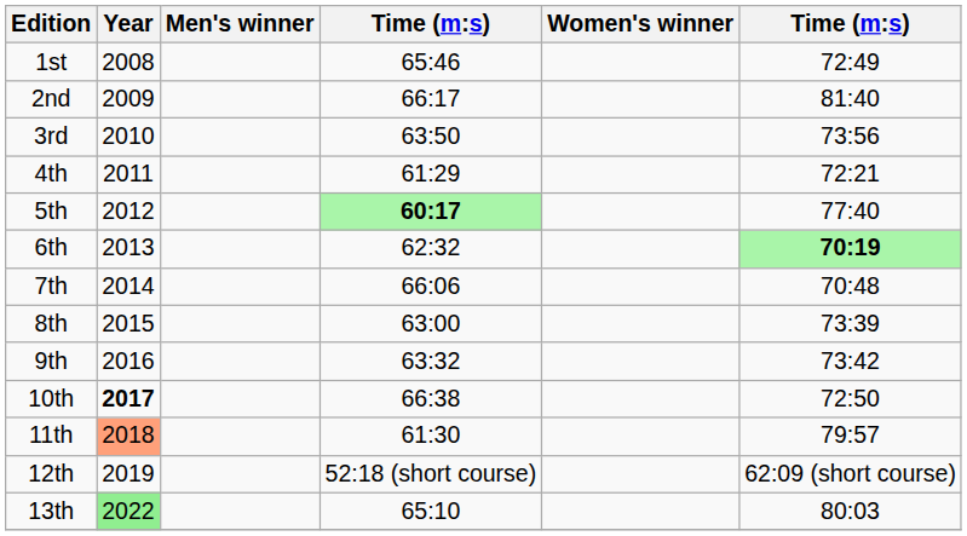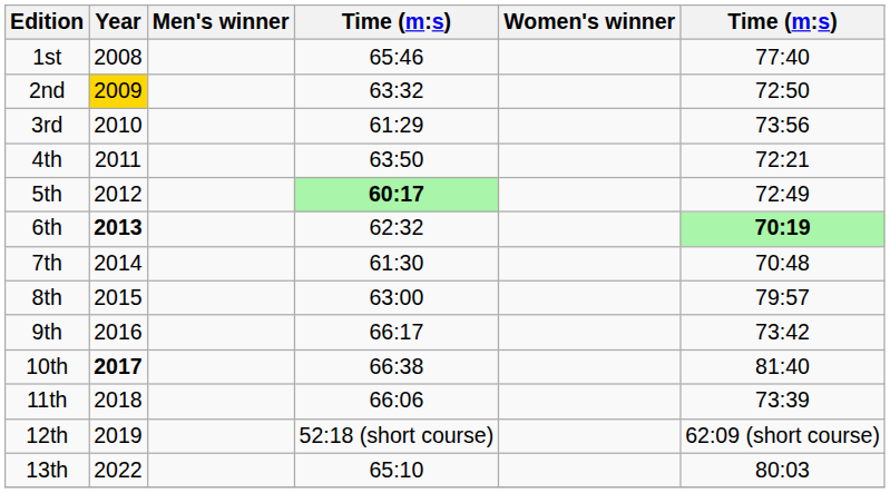 <table class="wikitable sortable" style="text-align:center">
 <tr>
 <th>Edition</th>
 <th>Year</th>
 <th>Men's winner</th>
 <th>Time (<a href='#'>m</a>:<a href='#'>s</a>)</th>
 <th>Women's winner</th>
 <th>Time (<a href='#'>m</a>:<a href='#'>s</a>)</th>
 </tr>
 <tr>
 <td>1st</td>
 <td>2008</td>
 <td align=left></td>
 <td>65:46</td>
 <td align=left></td>
-<td>72:49</td>
+<td>77:40</td>
 </tr>
 <tr>
 <td>2nd</td>
-<td>2009</td>
+<td style="background: gold;">2009</td>
 <td align=left></td>
-<td>66:17</td>
+<td>63:32</td>
 <td align=left></td>
-<td>81:40</td>
+<td>72:50</td>
 </tr>
 <tr>
 <td>3rd</td>
 <td>2010</td>
 <td align=left></td>
-<td>63:50</td>
+<td>61:29</td>
 <td align=left></td>
 <td>73:56</td>
 </tr>
 <tr>
 <td>4th</td>
 <td>2011</td>
 <td align=left></td>
-<td>61:29</td>
+<td>63:50</td>
 <td align=left></td>
 <td>72:21</td>
 </tr>
 <tr>
 <td>5th</td>
 <td>2012</td>
 <td align=left></td>
 <td bgcolor=#A9F5A9><strong>60:17</strong></td>
 <td align=left></td>
-<td>77:40</td>
+<td>72:49</td>
 </tr>
 <tr>
 <td>6th</td>
-<td>2013</td>
+<td><strong>2013</strong></td>
 <td align=left></td>
 <td>62:32</td>
 <td align=left></td>
 <td bgcolor=#A9F5A9><strong>70:19</strong></td>
 </tr>
 <tr>
 <td>7th</td>
 <td>2014</td>
 <td align=left></td>
-<td>66:06</td>
+<td>61:30</td>
 <td align=left></td>
 <td>70:48</td>
 </tr>
 <tr>
 <td>8th</td>
 <td>2015</td>
 <td align=left></td>
 <td>63:00</td>
 <td align=left></td>
-<td>73:39</td>
+<td>79:57</td>
 </tr>
 <tr>
 <td>9th</td>
 <td>2016</td>
 <td align=left></td>
-<td>63:32</td>
+<td>66:17</td>
 <td align=left></td>
 <td>73:42</td>
 </tr>
 <tr>
 <td>10th</td>
 <td><strong>2017</strong></td>
 <td align=left></td>
 <td>66:38</td>
 <td align=left></td>
-<td>72:50</td>
+<td>81:40</td>
 </tr>
 <tr>
 <td>11th</td>
-<td style="background: lightsalmon;">2018</td>
+<td>2018</td>
 <td align=left></td>
-<td>61:30</td>
+<td>66:06</td>
 <td align=left></td>
-<td>79:57</td>
+<td>73:39</td>
 </tr>
 <tr>
 <td>12th</td>
 <td>2019</td>
 <td align=left></td>
 <td>52:18 (short course)</td>
 <td align=left></td>
 <td>62:09 (short course)</td>
 </tr>
 <tr>
 <td>13th</td>
-<td style="background: lightgreen;">2022</td>
+<td>2022</td>
 <td align=left></td>
 <td>65:10</td>
 <td align=left></td>
 <td>80:03</td>
 </tr>
 <tr>
 </tr>
 </table>
